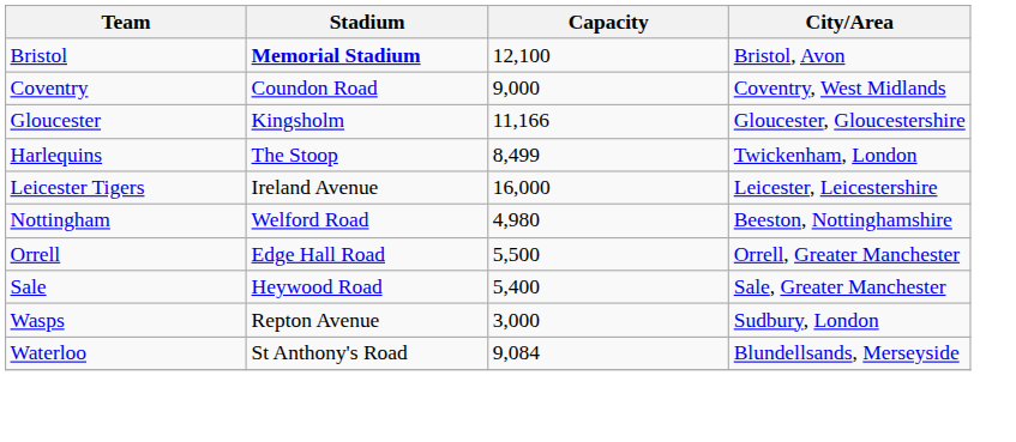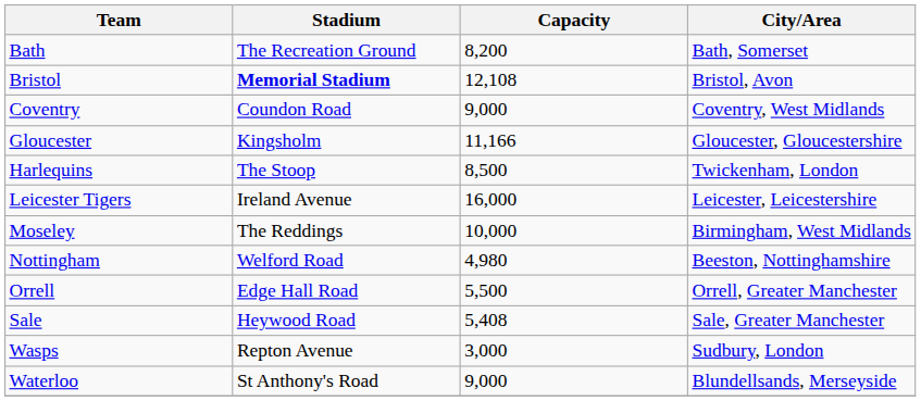 <table class="wikitable sortable">
 <tr>
 <th width=25%>Team</th>
 <th width=25%>Stadium</th>
 <th width=25%>Capacity</th>
 <th width=25%>City/Area</th>
 </tr>
 <tr>
+<td><a href='#'>Bath</a></td>
+<td><a href='#'>The Recreation Ground</a></td>
+<td>8,200</td>
+<td><a href='#'>Bath</a>, <a href='#'>Somerset</a></td>
+</tr>
+<tr>
 <td><a href='#'>Bristol</a></td>
 <td><strong><a href='#'>Memorial Stadium</a></strong></td>
-<td>12,100</td>
+<td>12,108</td>
 <td><a href='#'>Bristol</a>, <a href='#'>Avon</a></td>
 </tr>
 <tr>
 <td><a href='#'>Coventry</a></td>
 <td><a href='#'>Coundon Road</a></td>
 <td>9,000</td>
 <td><a href='#'>Coventry</a>, <a href='#'>West Midlands</a></td>
 </tr>
 <tr>
 <td><a href='#'>Gloucester</a></td>
 <td><a href='#'>Kingsholm</a></td>
 <td>11,166</td>
 <td><a href='#'>Gloucester</a>, <a href='#'>Gloucestershire</a></td>
 </tr>
 <tr>
 <td><a href='#'>Harlequins</a></td>
 <td><a href='#'>The Stoop</a></td>
-<td>8,499</td>
+<td>8,500</td>
 <td><a href='#'>Twickenham</a>, <a href='#'>London</a></td>
 </tr>
 <tr>
 <td><a href='#'>Leicester Tigers</a></td>
 <td>Ireland Avenue</td>
 <td>16,000</td>
 <td><a href='#'>Leicester</a>, <a href='#'>Leicestershire</a></td>
+</tr>
+<tr>
+<td><a href='#'>Moseley</a></td>
+<td>The Reddings</td>
+<td>10,000</td>
+<td><a href='#'>Birmingham</a>, <a href='#'>West Midlands</a></td>
 </tr>
 <tr>
 <td><a href='#'>Nottingham</a></td>
 <td><a href='#'>Welford Road</a></td>
 <td>4,980</td>
 <td><a href='#'>Beeston</a>, <a href='#'>Nottinghamshire</a></td>
 </tr>
 <tr>
 <td><a href='#'>Orrell</a></td>
 <td><a href='#'>Edge Hall Road</a></td>
 <td>5,500</td>
 <td><a href='#'>Orrell</a>, <a href='#'>Greater Manchester</a></td>
 </tr>
 <tr>
 <td><a href='#'>Sale</a></td>
 <td><a href='#'>Heywood Road</a></td>
-<td>5,400</td>
+<td>5,408</td>
 <td><a href='#'>Sale</a>, <a href='#'>Greater Manchester</a></td>
 </tr>
 <tr>
 <td><a href='#'>Wasps</a></td>
 <td>Repton Avenue</td>
 <td>3,000</td>
 <td><a href='#'>Sudbury</a>, <a href='#'>London</a></td>
 </tr>
 <tr>
 <td><a href='#'>Waterloo</a></td>
 <td>St Anthony's Road</td>
-<td>9,084</td>
+<td>9,000</td>
 <td><a href='#'>Blundellsands</a>, <a href='#'>Merseyside</a></td>
 </tr>
 <tr>
 </tr>
 </table>
